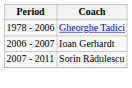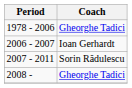 <table class="wikitable" style=left>
 <tr>
 <th>Period</th>
 <th>Coach</th>
 </tr>
 <tr>
 <td align="left">1978 - 2006</td>
 <td> <a href='#'>Gheorghe Tadici</a></td>
 </tr>
 <tr>
 <td align="left">2006 - 2007</td>
 <td> Ioan Gerhardt</td>
 </tr>
 <tr>
 <td align="left">2007 - 2011</td>
 <td> Sorin Rădulescu</td>
 </tr>
 <tr>
+<td align="left">2008 -</td>
+<td> <a href='#'>Gheorghe Tadici</a></td>
+</tr>
+<tr>
 </tr>
 </table>
